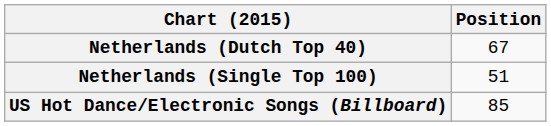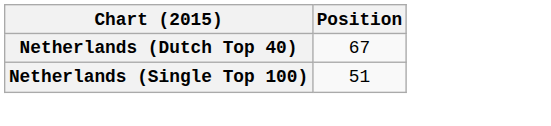 <table class="wikitable sortable plainrowheaders" style="text-align:center;">
 <tr>
 <th scope="col">Chart (2015)</th>
 <th scope="col">Position</th>
 </tr>
 <tr>
 <th scope="row">Netherlands (Dutch Top 40)</th>
 <td>67</td>
 </tr>
 <tr>
 <th scope="row">Netherlands (Single Top 100)</th>
 <td>51</td>
 </tr>
-<tr>
-<th scope="row">US Hot Dance/Electronic Songs (<em>Billboard</em>)</th>
-<td>85</td>
-</tr>
 </table>
